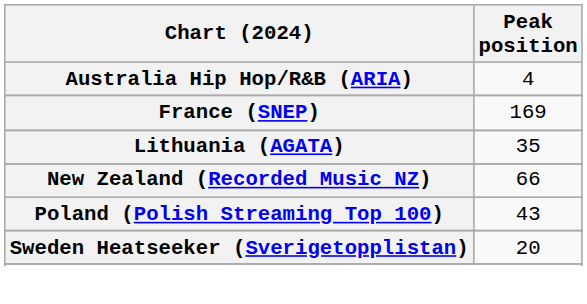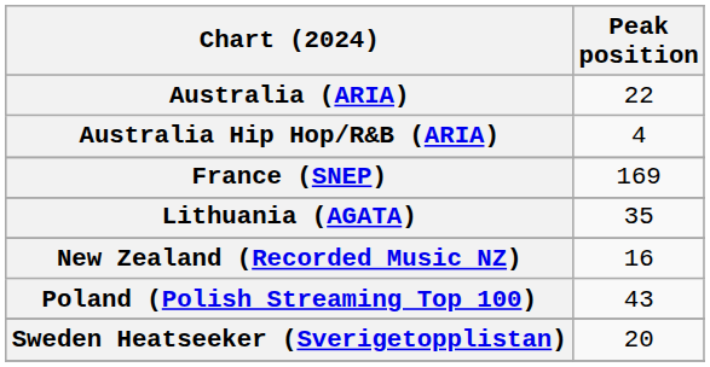 <table class="wikitable sortable plainrowheaders" style="text-align:center">
 <tr>
 <th scope="col">Chart (2024)</th>
 <th scope="col">Peak<br>position</th>
+</tr>
+<tr>
+<th scope="row">Australia (<a href='#'>ARIA</a>)</th>
+<td>22</td>
 </tr>
 <tr>
 <th scope="row">Australia Hip Hop/R&B (<a href='#'>ARIA</a>)</th>
 <td>4</td>
 </tr>
 <tr>
 </tr>
 <tr>
 </tr>
 <tr>
 </tr>
 <tr>
 <th scope="row">France (<a href='#'>SNEP</a>)</th>
 <td>169</td>
 </tr>
 <tr>
 </tr>
 <tr>
 </tr>
 <tr>
 </tr>
 <tr>
 <th scope="row">Lithuania (<a href='#'>AGATA</a>)</th>
 <td>35</td>
 </tr>
 <tr>
 </tr>
 <tr>
 <th scope="row">New Zealand (<a href='#'>Recorded Music NZ</a>)</th>
-<td>66</td>
+<td>16</td>
 </tr>
 <tr>
 <th scope="row">Poland (<a href='#'>Polish Streaming Top 100</a>)</th>
 <td>43</td>
 </tr>
 <tr>
 </tr>
 <tr>
 <th scope="row">Sweden Heatseeker (<a href='#'>Sverigetopplistan</a>)</th>
 <td>20</td>
 </tr>
 <tr>
 </tr>
 <tr>
 </tr>
 <tr>
 </tr>
 <tr>
 </tr>
 <tr>
 </tr>
 <tr>
 </tr>
 </table>
